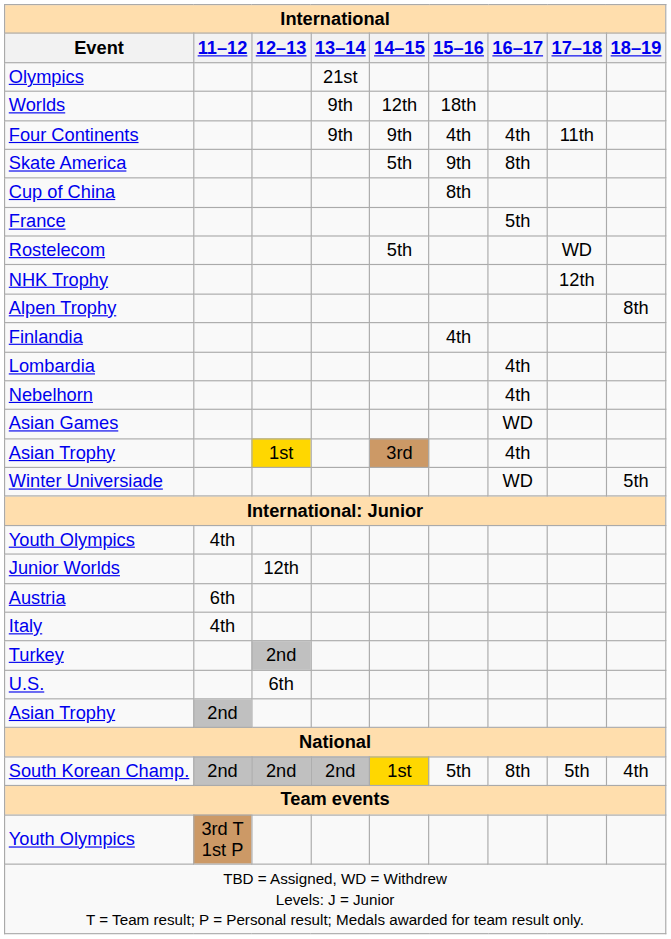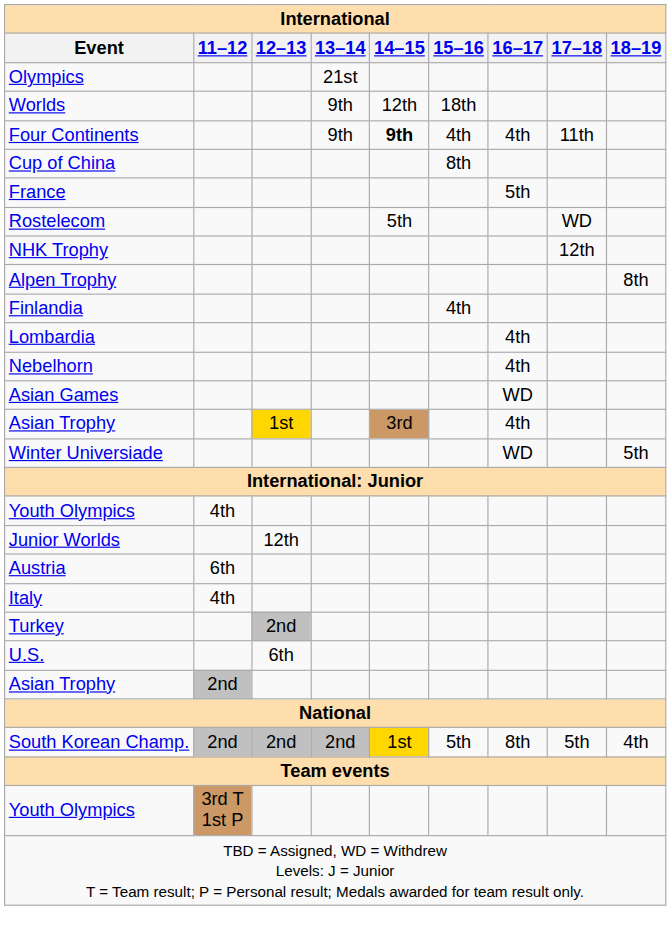 <table class="wikitable" style="text-align:center">
 <tr>
 <th style="background-color: #ffdead; " colspan=9 align=center>International</th>
 </tr>
 <tr>
 <th>Event</th>
 <th><a href='#'>11–12</a></th>
 <th><a href='#'>12–13</a></th>
 <th><a href='#'>13–14</a></th>
 <th><a href='#'>14–15</a></th>
 <th><a href='#'>15–16</a></th>
 <th><a href='#'>16–17</a></th>
 <th><a href='#'>17–18</a></th>
 <th><a href='#'>18–19</a></th>
 </tr>
 <tr>
 <td align=left><a href='#'>Olympics</a></td>
 <td></td>
 <td></td>
 <td>21st</td>
 <td></td>
 <td></td>
 <td></td>
 <td></td>
 <td></td>
 </tr>
 <tr>
 <td align=left><a href='#'>Worlds</a></td>
 <td></td>
 <td></td>
 <td>9th</td>
 <td>12th</td>
 <td>18th</td>
 <td></td>
 <td></td>
 <td></td>
 </tr>
 <tr>
 <td align=left><a href='#'>Four Continents</a></td>
 <td></td>
 <td></td>
 <td>9th</td>
-<td>9th</td>
+<td><strong>9th</strong></td>
 <td>4th</td>
 <td>4th</td>
 <td>11th</td>
-<td></td>
-</tr>
-<tr>
-<td align=left> <a href='#'>Skate America</a></td>
-<td></td>
-<td></td>
-<td></td>
-<td>5th</td>
-<td>9th</td>
-<td>8th</td>
-<td></td>
 <td></td>
 </tr>
 <tr>
 <td align=left> <a href='#'>Cup of China</a></td>
 <td></td>
 <td></td>
 <td></td>
 <td></td>
 <td>8th</td>
 <td></td>
 <td></td>
 <td></td>
 </tr>
 <tr>
 <td align=left> <a href='#'>France</a></td>
 <td></td>
 <td></td>
 <td></td>
 <td></td>
 <td></td>
 <td>5th</td>
 <td></td>
 <td></td>
 </tr>
 <tr>
 <td align=left> <a href='#'>Rostelecom</a></td>
 <td></td>
 <td></td>
 <td></td>
 <td>5th</td>
 <td></td>
 <td></td>
 <td>WD</td>
 <td></td>
 </tr>
 <tr>
 <td align=left> <a href='#'>NHK Trophy</a></td>
 <td></td>
 <td></td>
 <td></td>
 <td></td>
 <td></td>
 <td></td>
 <td>12th</td>
 <td></td>
 </tr>
 <tr>
 <td align=left> <a href='#'>Alpen Trophy</a></td>
 <td></td>
 <td></td>
 <td></td>
 <td></td>
 <td></td>
 <td></td>
 <td></td>
 <td>8th</td>
 </tr>
 <tr>
 <td align=left> <a href='#'>Finlandia</a></td>
 <td></td>
 <td></td>
 <td></td>
 <td></td>
 <td>4th</td>
 <td></td>
 <td></td>
 <td></td>
 </tr>
 <tr>
 <td align=left> <a href='#'>Lombardia</a></td>
 <td></td>
 <td></td>
 <td></td>
 <td></td>
 <td></td>
 <td>4th</td>
 <td></td>
 <td></td>
 </tr>
 <tr>
 <td align=left> <a href='#'>Nebelhorn</a></td>
 <td></td>
 <td></td>
 <td></td>
 <td></td>
 <td></td>
 <td>4th</td>
 <td></td>
 <td></td>
 </tr>
 <tr>
 <td align=left><a href='#'>Asian Games</a></td>
 <td></td>
 <td></td>
 <td></td>
 <td></td>
 <td></td>
 <td>WD</td>
 <td></td>
 <td></td>
 </tr>
 <tr>
 <td align=left><a href='#'>Asian Trophy</a></td>
 <td></td>
 <td bgcolor=gold>1st</td>
 <td></td>
 <td bgcolor=cc9966>3rd</td>
 <td></td>
 <td>4th</td>
 <td></td>
 <td></td>
 </tr>
 <tr>
 <td align=left><a href='#'>Winter Universiade</a></td>
 <td></td>
 <td></td>
 <td></td>
 <td></td>
 <td></td>
 <td>WD</td>
 <td></td>
 <td>5th</td>
 </tr>
 <tr>
 <th style="background-color: #ffdead; " colspan=9 align=center>International: Junior</th>
 </tr>
 <tr>
 <td align=left><a href='#'>Youth Olympics</a></td>
 <td>4th</td>
 <td></td>
 <td></td>
 <td></td>
 <td></td>
 <td></td>
 <td></td>
 <td></td>
 </tr>
 <tr>
 <td align=left><a href='#'>Junior Worlds</a></td>
 <td></td>
 <td>12th</td>
 <td></td>
 <td></td>
 <td></td>
 <td></td>
 <td></td>
 <td></td>
 </tr>
 <tr>
 <td align=left> <a href='#'>Austria</a></td>
 <td>6th</td>
 <td></td>
 <td></td>
 <td></td>
 <td></td>
 <td></td>
 <td></td>
 <td></td>
 </tr>
 <tr>
 <td align=left> <a href='#'>Italy</a></td>
 <td>4th</td>
 <td></td>
 <td></td>
 <td></td>
 <td></td>
 <td></td>
 <td></td>
 <td></td>
 </tr>
 <tr>
 <td align=left> <a href='#'>Turkey</a></td>
 <td></td>
 <td bgcolor=silver>2nd</td>
 <td></td>
 <td></td>
 <td></td>
 <td></td>
 <td></td>
 <td></td>
 </tr>
 <tr>
 <td align=left> <a href='#'>U.S.</a></td>
 <td></td>
 <td>6th</td>
 <td></td>
 <td></td>
 <td></td>
 <td></td>
 <td></td>
 <td></td>
 </tr>
 <tr>
 <td align=left><a href='#'>Asian Trophy</a></td>
 <td bgcolor=silver>2nd</td>
 <td></td>
 <td></td>
 <td></td>
 <td></td>
 <td></td>
 <td></td>
 <td></td>
 </tr>
 <tr>
 <th style="background-color: #ffdead; " colspan=9 align=center>National</th>
 </tr>
 <tr>
 <td align=left><a href='#'>South Korean Champ.</a></td>
 <td bgcolor=silver>2nd</td>
 <td bgcolor=silver>2nd</td>
 <td bgcolor=silver>2nd</td>
 <td bgcolor=gold>1st</td>
 <td>5th</td>
 <td>8th</td>
 <td>5th</td>
 <td>4th</td>
 </tr>
 <tr>
 <th style="background-color: #ffdead; " colspan=9 align=center>Team events</th>
 </tr>
 <tr>
 <td align=left><a href='#'>Youth Olympics</a></td>
 <td bgcolor=cc9966>3rd T <br>1st P</td>
 <td></td>
 <td></td>
 <td></td>
 <td></td>
 <td></td>
 <td></td>
 <td></td>
 </tr>
 <tr>
 <td colspan=9 align=center><small> TBD = Assigned, WD = Withdrew <br> Levels: J = Junior <br> T = Team result; P = Personal result; Medals awarded for team result only. </small></td>
 </tr>
 </table>
